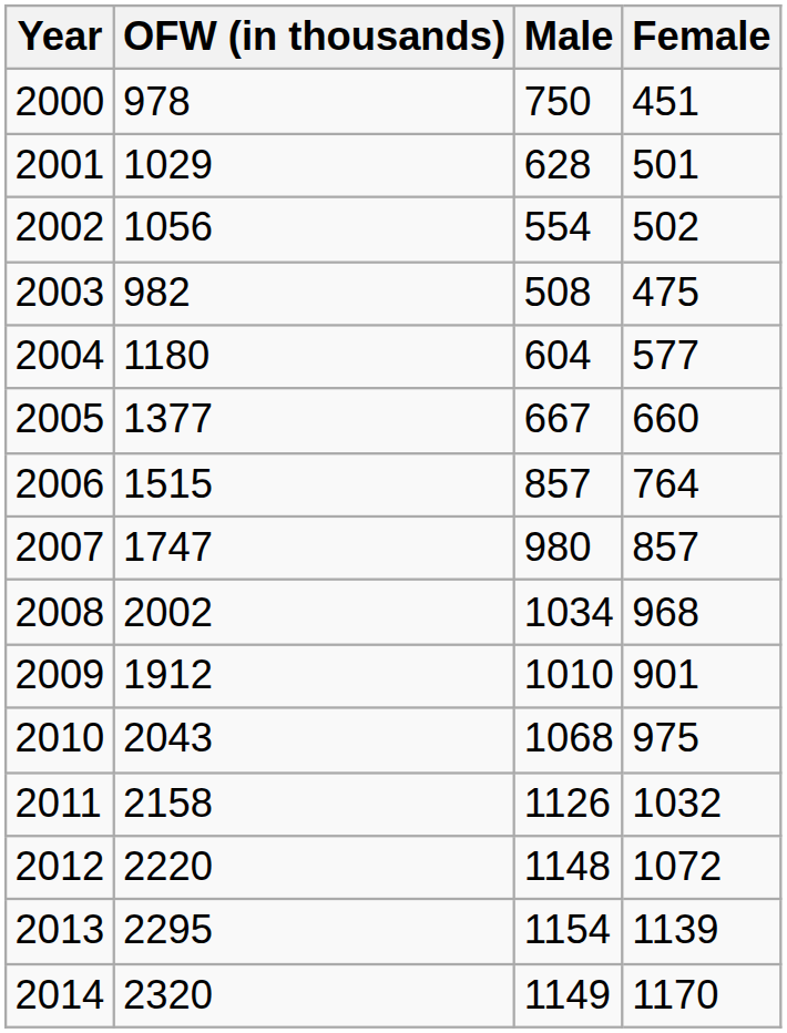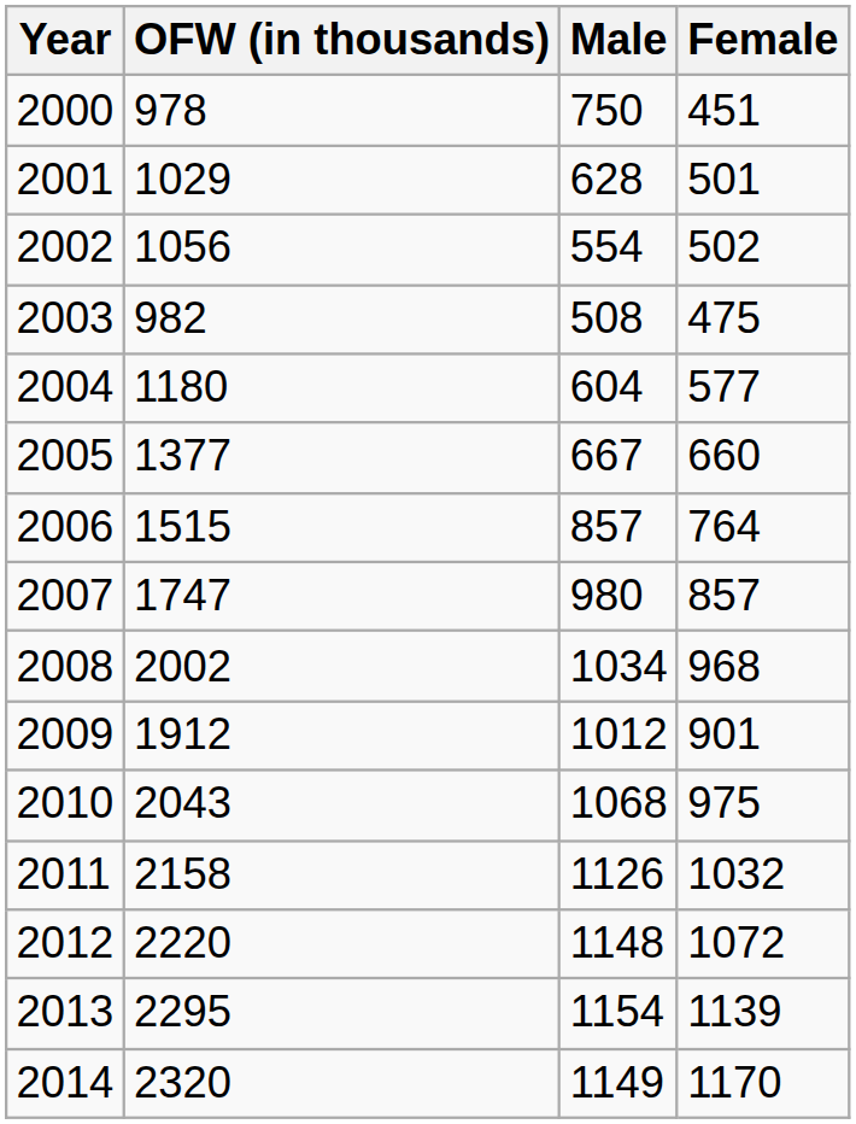 <table class="wikitable">
 <tr>
 <th>Year</th>
 <th>OFW (in thousands)</th>
 <th>Male</th>
 <th>Female</th>
 </tr>
 <tr>
 <td>2000</td>
 <td>978</td>
 <td>750</td>
 <td>451</td>
 </tr>
 <tr>
 <td>2001</td>
 <td>1029</td>
 <td>628</td>
 <td>501</td>
 </tr>
 <tr>
 <td>2002</td>
 <td>1056</td>
 <td>554</td>
 <td>502</td>
 </tr>
 <tr>
 <td>2003</td>
 <td>982</td>
 <td>508</td>
 <td>475</td>
 </tr>
 <tr>
 <td>2004</td>
 <td>1180</td>
 <td>604</td>
 <td>577</td>
 </tr>
 <tr>
 <td>2005</td>
 <td>1377</td>
 <td>667</td>
 <td>660</td>
 </tr>
 <tr>
 <td>2006</td>
 <td>1515</td>
 <td>857</td>
 <td>764</td>
 </tr>
 <tr>
 <td>2007</td>
 <td>1747</td>
 <td>980</td>
 <td>857</td>
 </tr>
 <tr>
 <td>2008</td>
 <td>2002</td>
 <td>1034</td>
 <td>968</td>
 </tr>
 <tr>
 <td>2009</td>
 <td>1912</td>
-<td>1010</td>
+<td>1012</td>
 <td>901</td>
 </tr>
 <tr>
 <td>2010</td>
 <td>2043</td>
 <td>1068</td>
 <td>975</td>
 </tr>
 <tr>
 <td>2011</td>
 <td>2158</td>
 <td>1126</td>
 <td>1032</td>
 </tr>
 <tr>
 <td>2012</td>
 <td>2220</td>
 <td>1148</td>
 <td>1072</td>
 </tr>
 <tr>
 <td>2013</td>
 <td>2295</td>
 <td>1154</td>
 <td>1139</td>
 </tr>
 <tr>
 <td>2014</td>
 <td>2320</td>
 <td>1149</td>
 <td>1170</td>
 </tr>
 </table>
